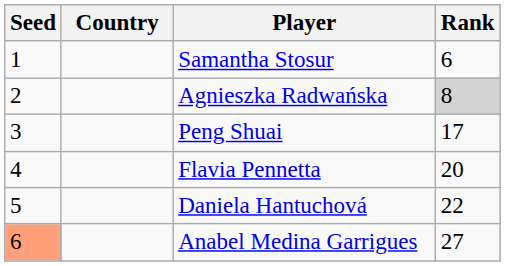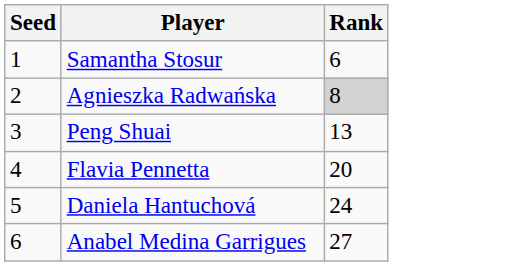 <table class="sortable wikitable">
 <tr>
 <th>Seed</th>
-<th width=70>Country</th>
 <th width=175>Player</th>
 <th>Rank</th>
 </tr>
 <tr>
 <td>1</td>
-<td></td>
 <td><a href='#'>Samantha Stosur</a></td>
 <td>6</td>
 </tr>
 <tr>
 <td>2</td>
-<td></td>
 <td><a href='#'>Agnieszka Radwańska</a></td>
 <td style="background: lightgrey;">8</td>
 </tr>
 <tr>
 <td>3</td>
-<td></td>
 <td><a href='#'>Peng Shuai</a></td>
-<td>17</td>
+<td>13</td>
 </tr>
 <tr>
 <td>4</td>
-<td></td>
 <td><a href='#'>Flavia Pennetta</a></td>
 <td>20</td>
 </tr>
 <tr>
 <td>5</td>
-<td></td>
 <td><a href='#'>Daniela Hantuchová</a></td>
-<td>22</td>
+<td>24</td>
 </tr>
 <tr>
-<td style="background: lightsalmon;">6</td>
-<td></td>
+<td>6</td>
 <td><a href='#'>Anabel Medina Garrigues</a></td>
 <td>27</td>
 </tr>
 </table>
